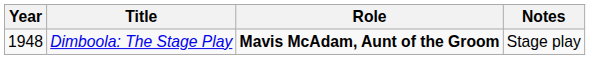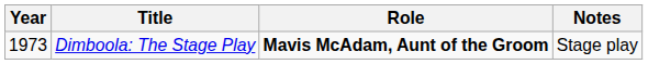 <table class="wikitable">
 <tr>
 <th>Year</th>
 <th>Title</th>
 <th>Role</th>
 <th>Notes</th>
 </tr>
 <tr>
-<td>1948</td>
+<td>1973</td>
 <td><em><a href='#'>Dimboola: The Stage Play</a></em></td>
 <td><strong>Mavis McAdam, Aunt of the Groom</strong></td>
 <td>Stage play</td>
 </tr>
 </table>
